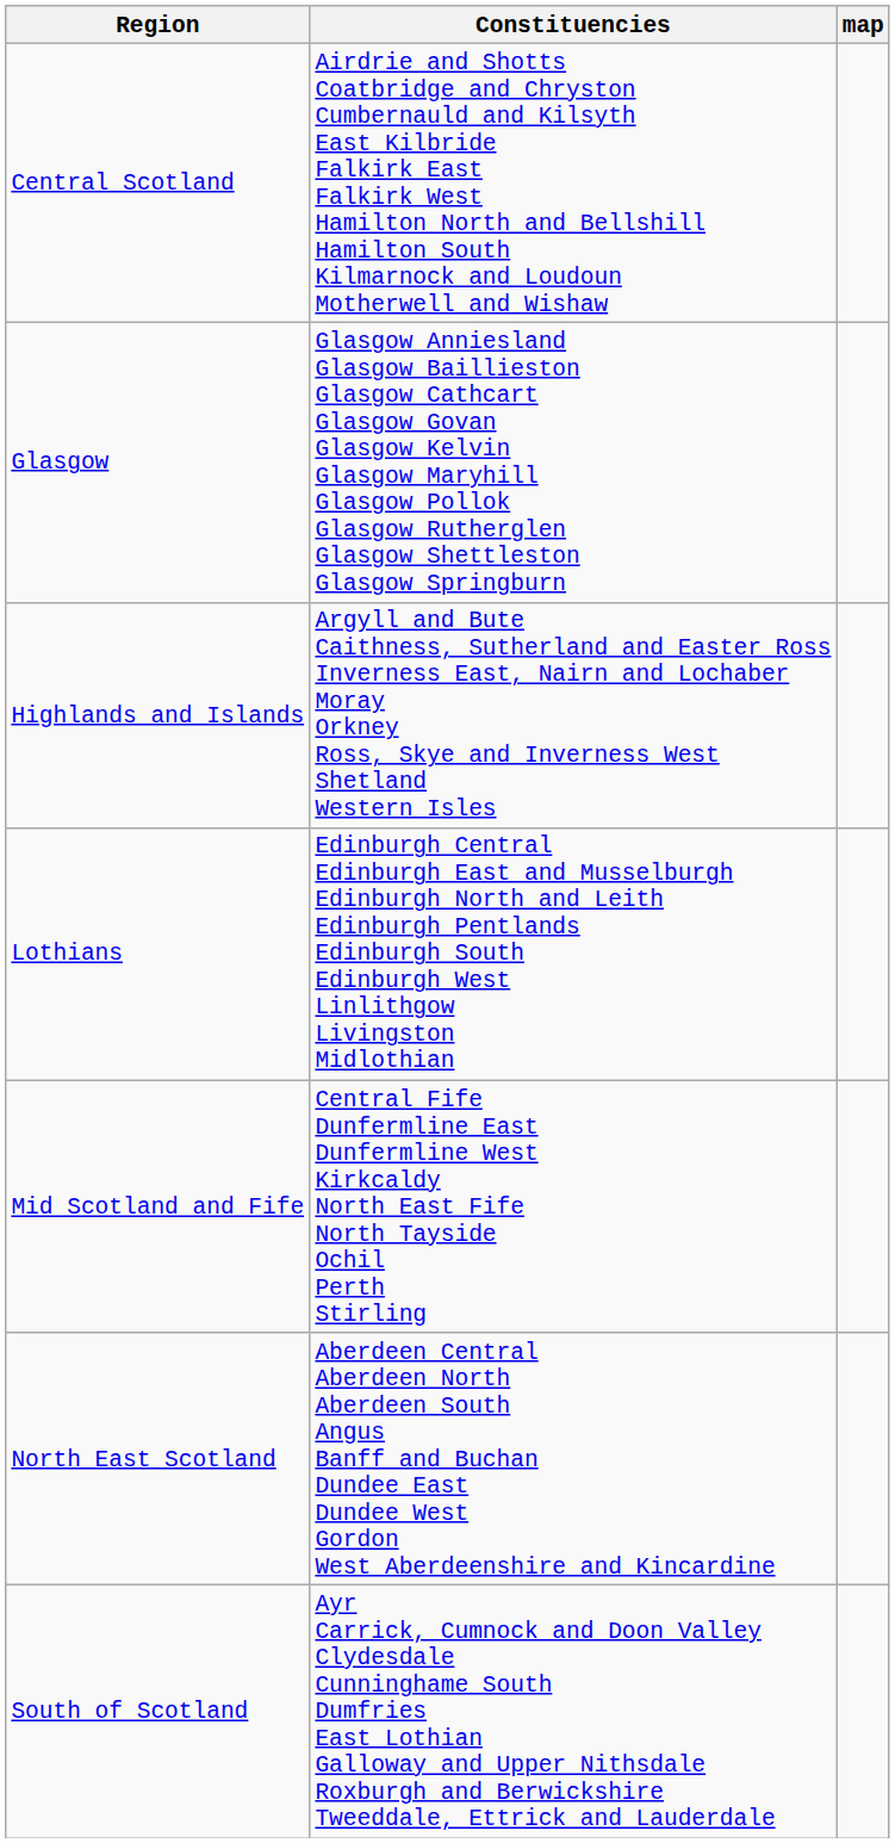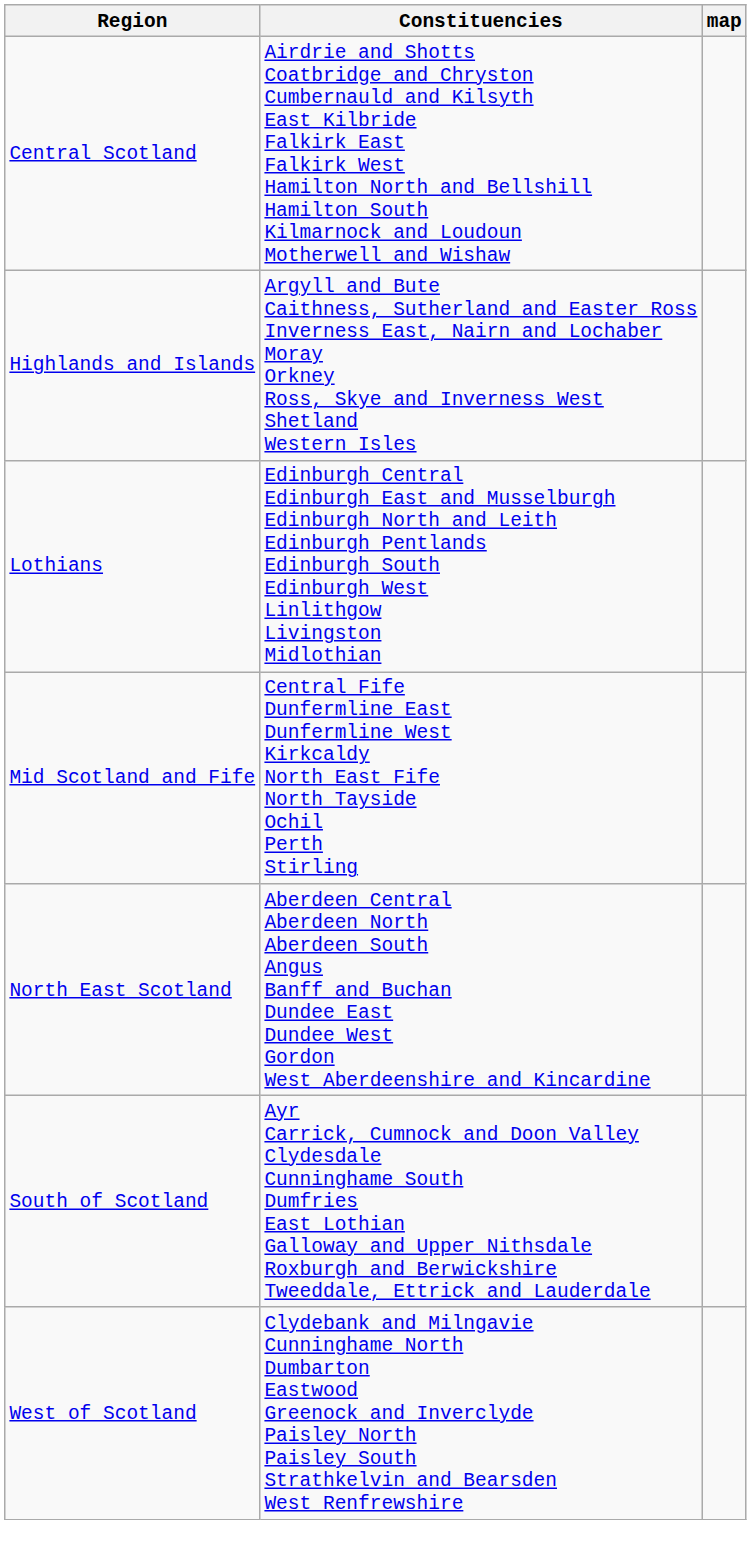 <table class=wikitable>
 <tr>
 <th>Region</th>
 <th>Constituencies</th>
 <th>map</th>
 </tr>
 <tr>
 <td><a href='#'>Central Scotland</a></td>
 <td><a href='#'>Airdrie and Shotts</a> <br> <a href='#'>Coatbridge and Chryston</a> <br> <a href='#'>Cumbernauld and Kilsyth</a> <br> <a href='#'>East Kilbride</a> <br> <a href='#'>Falkirk East</a> <br> <a href='#'>Falkirk West</a> <br> <a href='#'>Hamilton North and Bellshill</a> <br> <a href='#'>Hamilton South</a> <br> <a href='#'>Kilmarnock and Loudoun</a> <br> <a href='#'>Motherwell and Wishaw</a></td>
-<td></td>
-</tr>
-<tr>
-<td><a href='#'>Glasgow</a></td>
-<td><a href='#'>Glasgow Anniesland</a> <br> <a href='#'>Glasgow Baillieston</a>  <br> <a href='#'>Glasgow Cathcart</a> <br> <a href='#'>Glasgow Govan</a> <br> <a href='#'>Glasgow Kelvin</a> <br> <a href='#'>Glasgow Maryhill</a> <br> <a href='#'>Glasgow Pollok</a> <br> <a href='#'>Glasgow Rutherglen</a> <br> <a href='#'>Glasgow Shettleston</a> <br> <a href='#'>Glasgow Springburn</a></td>
 <td></td>
 </tr>
 <tr>
 <td><a href='#'>Highlands and Islands</a></td>
 <td><a href='#'>Argyll and Bute</a> <br> <a href='#'>Caithness, Sutherland and Easter Ross</a> <br> <a href='#'>Inverness East, Nairn and Lochaber</a> <br> <a href='#'>Moray</a> <br> <a href='#'>Orkney</a> <br> <a href='#'>Ross, Skye and Inverness West</a> <br> <a href='#'>Shetland</a> <br> <a href='#'>Western Isles</a></td>
 <td></td>
 </tr>
 <tr>
 <td><a href='#'>Lothians</a></td>
 <td><a href='#'>Edinburgh Central</a> <br>  <a href='#'>Edinburgh East and Musselburgh</a> <br> <a href='#'>Edinburgh North and Leith</a> <br> <a href='#'>Edinburgh Pentlands</a> <br> <a href='#'>Edinburgh South</a> <br>  <a href='#'>Edinburgh West</a> <br> <a href='#'>Linlithgow</a> <br> <a href='#'>Livingston</a> <br> <a href='#'>Midlothian</a></td>
 <td></td>
 </tr>
 <tr>
 <td><a href='#'>Mid Scotland and Fife</a></td>
 <td><a href='#'>Central Fife</a> <br> <a href='#'>Dunfermline East</a> <br> <a href='#'>Dunfermline West</a> <br> <a href='#'>Kirkcaldy</a> <br> <a href='#'>North East Fife</a> <br> <a href='#'>North Tayside</a> <br> <a href='#'>Ochil</a> <br> <a href='#'>Perth</a> <br> <a href='#'>Stirling</a></td>
 <td></td>
 </tr>
 <tr>
 <td><a href='#'>North East Scotland</a></td>
 <td><a href='#'>Aberdeen Central</a> <br>  <a href='#'>Aberdeen North</a> <br>  <a href='#'>Aberdeen South</a> <br> <a href='#'>Angus</a> <br> <a href='#'>Banff and Buchan</a> <br> <a href='#'>Dundee East</a> <br> <a href='#'>Dundee West</a> <br> <a href='#'>Gordon</a> <br> <a href='#'>West Aberdeenshire and Kincardine</a></td>
 <td></td>
 </tr>
 <tr>
 <td><a href='#'>South of Scotland</a></td>
 <td><a href='#'>Ayr</a> <br> <a href='#'>Carrick, Cumnock and Doon Valley</a> <br> <a href='#'>Clydesdale</a> <br> <a href='#'>Cunninghame South</a> <br> <a href='#'>Dumfries</a> <br> <a href='#'>East Lothian</a> <br> <a href='#'>Galloway and Upper Nithsdale</a> <br> <a href='#'>Roxburgh and Berwickshire</a> <br> <a href='#'>Tweeddale, Ettrick and Lauderdale</a></td>
 <td></td>
 </tr>
+<tr>
+<td><a href='#'>West of Scotland</a></td>
+<td><a href='#'>Clydebank and Milngavie</a> <br> <a href='#'>Cunninghame North</a> <br> <a href='#'>Dumbarton</a> <br> <a href='#'>Eastwood</a> <br> <a href='#'>Greenock and Inverclyde</a> <br> <a href='#'>Paisley North</a> <br>  <a href='#'>Paisley South</a> <br> <a href='#'>Strathkelvin and Bearsden</a> <br> <a href='#'>West Renfrewshire</a></td>
+<td></td>
+</tr>
 </table>
